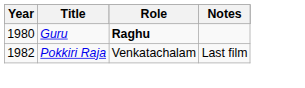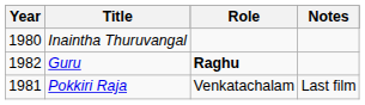 <table class="wikitable sortable">
 <tr style="background:#000;">
 <th>Year</th>
 <th>Title</th>
 <th>Role</th>
 <th>Notes</th>
 </tr>
 <tr>
 <td>1980</td>
+<td><em>Inaintha Thuruvangal</em></td>
+<td></td>
+<td></td>
+</tr>
+<tr>
+<td>1982</td>
 <td><em><a href='#'>Guru</a></em></td>
 <td><strong>Raghu</strong></td>
 <td></td>
 </tr>
 <tr>
-<td>1982</td>
+<td>1981</td>
 <td><em><a href='#'>Pokkiri Raja</a></em></td>
 <td>Venkatachalam</td>
 <td>Last film</td>
 </tr>
 </table>
